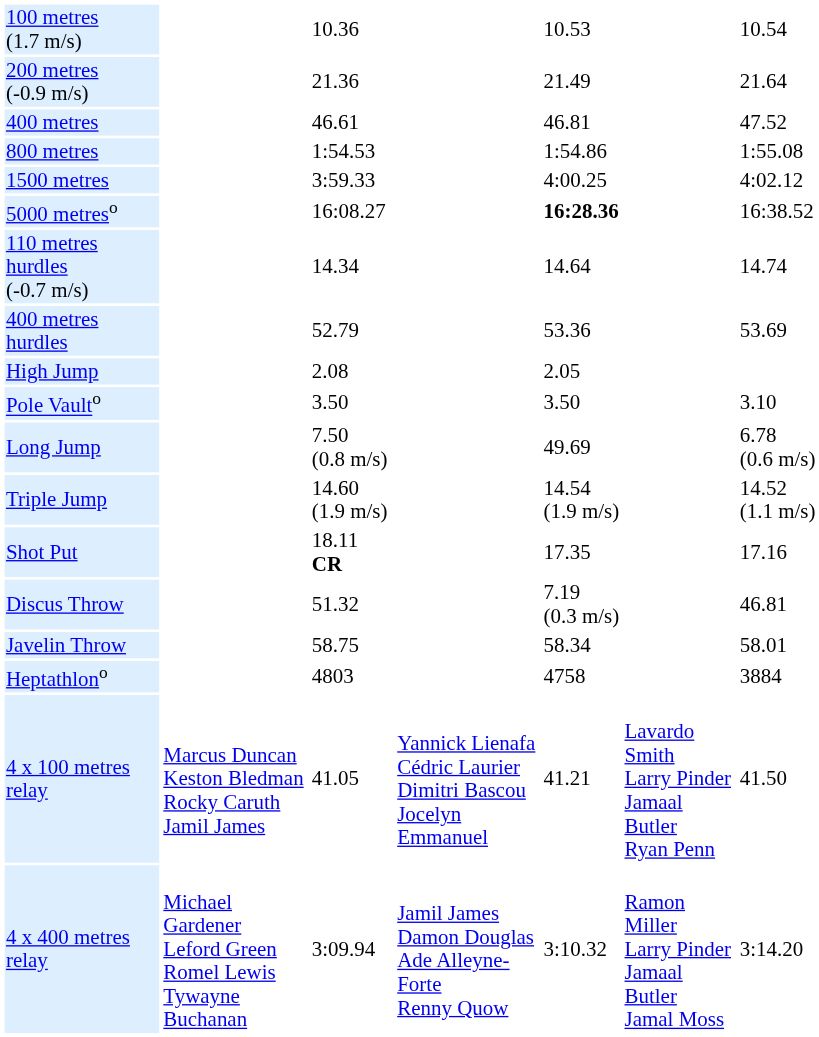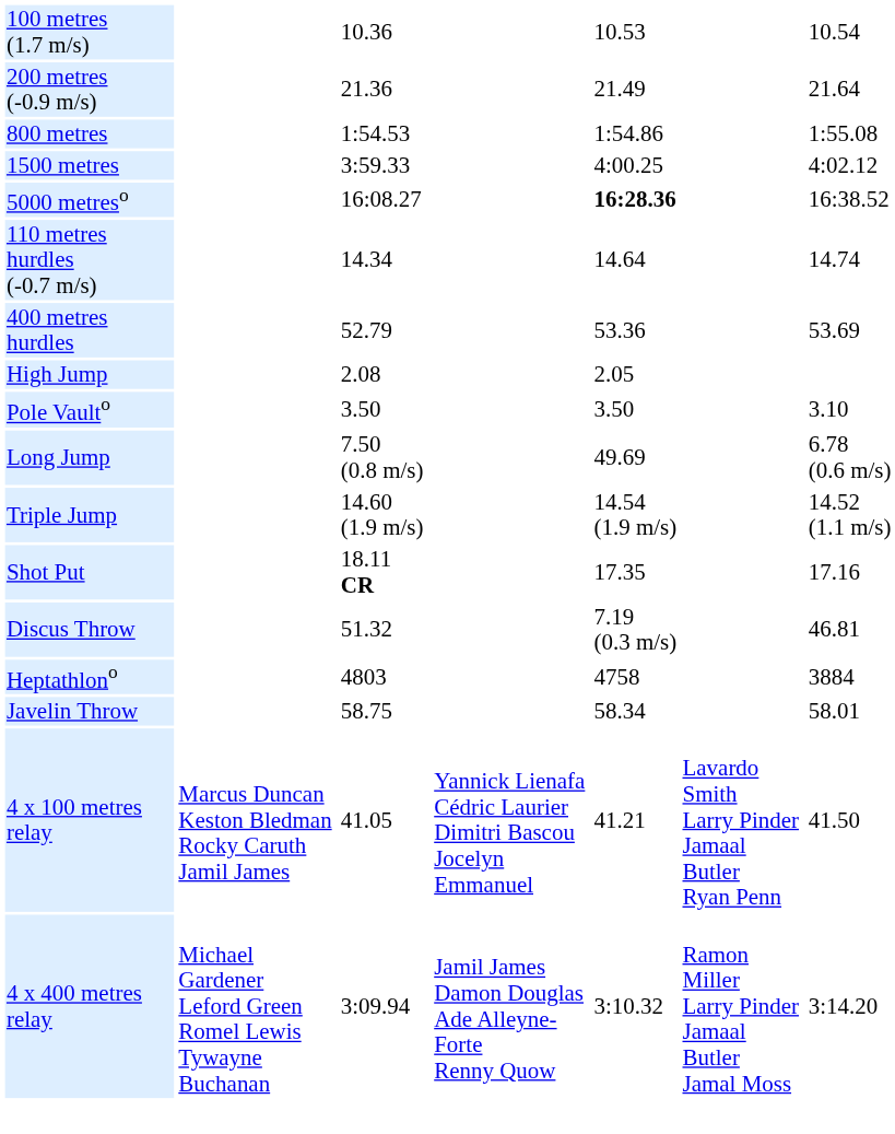 <table>
 <tr>
 <td bgcolor = DDEEFF><a href='#'>100 metres</a> <br> (1.7 m/s)</td>
 <td></td>
 <td>10.36</td>
 <td></td>
 <td>10.53</td>
 <td></td>
 <td>10.54</td>
 </tr>
 <tr>
 <td bgcolor = DDEEFF><a href='#'>200 metres</a> <br> (-0.9 m/s)</td>
 <td></td>
 <td>21.36</td>
 <td></td>
 <td>21.49</td>
 <td></td>
 <td>21.64</td>
-</tr>
-<tr>
-<td bgcolor = DDEEFF><a href='#'>400 metres</a></td>
-<td></td>
-<td>46.61</td>
-<td></td>
-<td>46.81</td>
-<td></td>
-<td>47.52</td>
 </tr>
 <tr>
 <td bgcolor = DDEEFF><a href='#'>800 metres</a></td>
 <td></td>
 <td>1:54.53</td>
 <td></td>
 <td>1:54.86</td>
 <td></td>
 <td>1:55.08</td>
 </tr>
 <tr>
 <td bgcolor = DDEEFF><a href='#'>1500 metres</a></td>
 <td></td>
 <td>3:59.33</td>
 <td></td>
 <td>4:00.25</td>
 <td></td>
 <td>4:02.12</td>
 </tr>
 <tr>
 <td bgcolor = DDEEFF><a href='#'>5000 metres</a><sup>o</sup></td>
 <td></td>
 <td>16:08.27</td>
 <td></td>
 <td><strong>16:28.36</strong></td>
 <td></td>
 <td>16:38.52</td>
 </tr>
 <tr>
 <td bgcolor = DDEEFF><a href='#'>110 metres hurdles</a> <br> (-0.7 m/s)</td>
 <td></td>
 <td>14.34</td>
 <td></td>
 <td>14.64</td>
 <td></td>
 <td>14.74</td>
 </tr>
 <tr>
 <td bgcolor = DDEEFF><a href='#'>400 metres hurdles</a></td>
 <td></td>
 <td>52.79</td>
 <td></td>
 <td>53.36</td>
 <td></td>
 <td>53.69</td>
 </tr>
 <tr>
 <td bgcolor = DDEEFF><a href='#'>High Jump</a></td>
 <td></td>
 <td>2.08</td>
 <td> <br> </td>
 <td>2.05</td>
 <td></td>
 <td></td>
 </tr>
 <tr>
 <td bgcolor = DDEEFF><a href='#'>Pole Vault</a><sup>o</sup></td>
 <td></td>
 <td>3.50</td>
 <td></td>
 <td>3.50</td>
 <td></td>
 <td>3.10</td>
 </tr>
 <tr>
 <td bgcolor = DDEEFF><a href='#'>Long Jump</a></td>
 <td></td>
 <td>7.50 <br> (0.8 m/s)</td>
 <td></td>
 <td>49.69</td>
 <td></td>
 <td>6.78 <br> (0.6 m/s)</td>
 </tr>
 <tr>
 <td bgcolor = DDEEFF><a href='#'>Triple Jump</a></td>
 <td></td>
 <td>14.60 <br> (1.9 m/s)</td>
 <td></td>
 <td>14.54 <br> (1.9 m/s)</td>
 <td></td>
 <td>14.52 <br> (1.1 m/s)</td>
 </tr>
 <tr>
 <td bgcolor = DDEEFF><a href='#'>Shot Put</a></td>
 <td></td>
 <td>18.11 <strong>CR</strong></td>
 <td></td>
 <td>17.35</td>
 <td></td>
 <td>17.16</td>
 </tr>
 <tr>
 <td bgcolor = DDEEFF><a href='#'>Discus Throw</a></td>
 <td></td>
 <td>51.32</td>
 <td></td>
 <td>7.19 <br> (0.3 m/s)</td>
 <td></td>
 <td>46.81</td>
 </tr>
 <tr>
+<td bgcolor = DDEEFF><a href='#'>Heptathlon</a><sup>o</sup></td>
+<td></td>
+<td>4803</td>
+<td></td>
+<td>4758</td>
+<td></td>
+<td>3884</td>
+</tr>
+<tr>
 <td bgcolor = DDEEFF><a href='#'>Javelin Throw</a></td>
 <td></td>
 <td>58.75</td>
 <td></td>
 <td>58.34</td>
 <td></td>
 <td>58.01</td>
-</tr>
-<tr>
-<td bgcolor = DDEEFF><a href='#'>Heptathlon</a><sup>o</sup></td>
-<td></td>
-<td>4803</td>
-<td></td>
-<td>4758</td>
-<td></td>
-<td>3884</td>
 </tr>
 <tr>
 <td bgcolor = DDEEFF><a href='#'>4 x 100 metres relay</a></td>
 <td> <br> <a href='#'>Marcus Duncan</a> <br> <a href='#'>Keston Bledman</a> <br> <a href='#'>Rocky Caruth</a> <br> <a href='#'>Jamil James</a></td>
 <td>41.05</td>
 <td> <br> <a href='#'>Yannick Lienafa</a> <br> <a href='#'>Cédric Laurier</a> <br> <a href='#'>Dimitri Bascou</a> <br> <a href='#'>Jocelyn Emmanuel</a></td>
 <td>41.21</td>
 <td> <br> <a href='#'>Lavardo Smith</a> <br> <a href='#'>Larry Pinder</a> <br> <a href='#'>Jamaal Butler</a> <br> <a href='#'>Ryan Penn</a></td>
 <td>41.50</td>
 </tr>
 <tr>
 <td bgcolor = DDEEFF><a href='#'>4 x 400 metres relay</a></td>
 <td><br><a href='#'>Michael Gardener</a><br><a href='#'>Leford Green</a><br><a href='#'>Romel Lewis</a><br><a href='#'>Tywayne Buchanan</a></td>
 <td>3:09.94</td>
 <td> <br> <a href='#'>Jamil James</a> <br> <a href='#'>Damon Douglas</a> <br> <a href='#'>Ade Alleyne-Forte</a> <br> <a href='#'>Renny Quow</a></td>
 <td>3:10.32</td>
 <td> <br> <a href='#'>Ramon Miller</a> <br> <a href='#'>Larry Pinder</a> <br> <a href='#'>Jamaal Butler</a> <br> <a href='#'>Jamal Moss</a></td>
 <td>3:14.20</td>
 </tr>
 </table>
